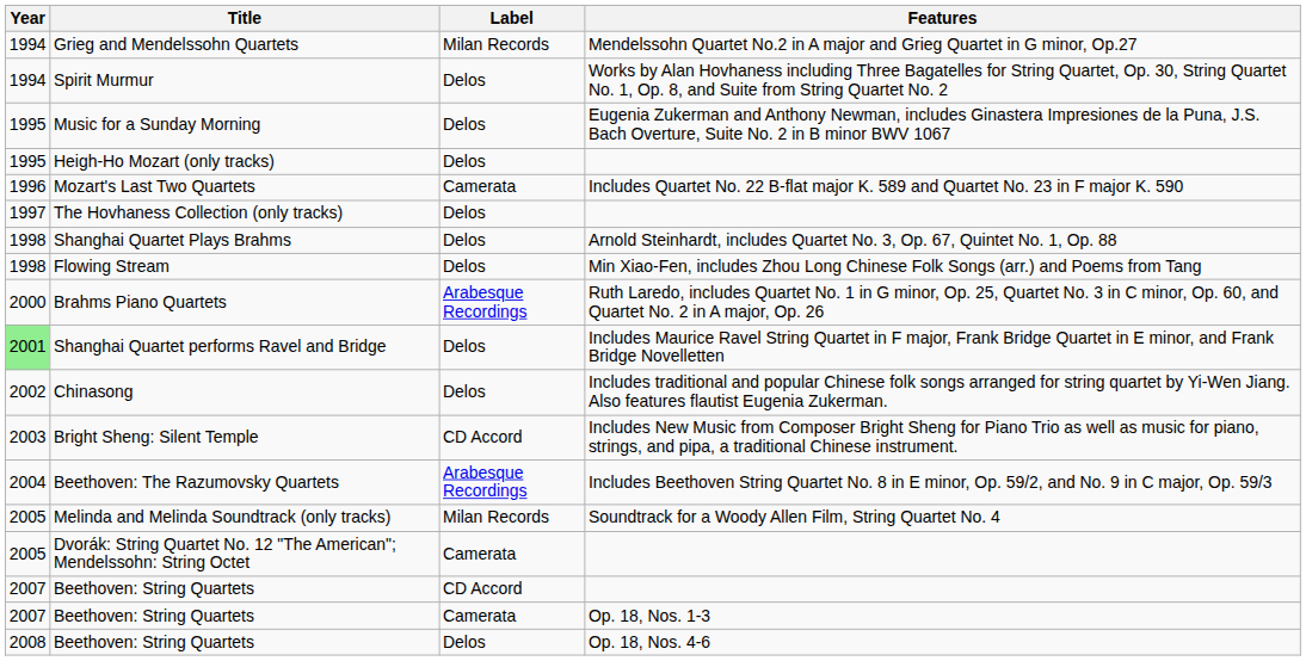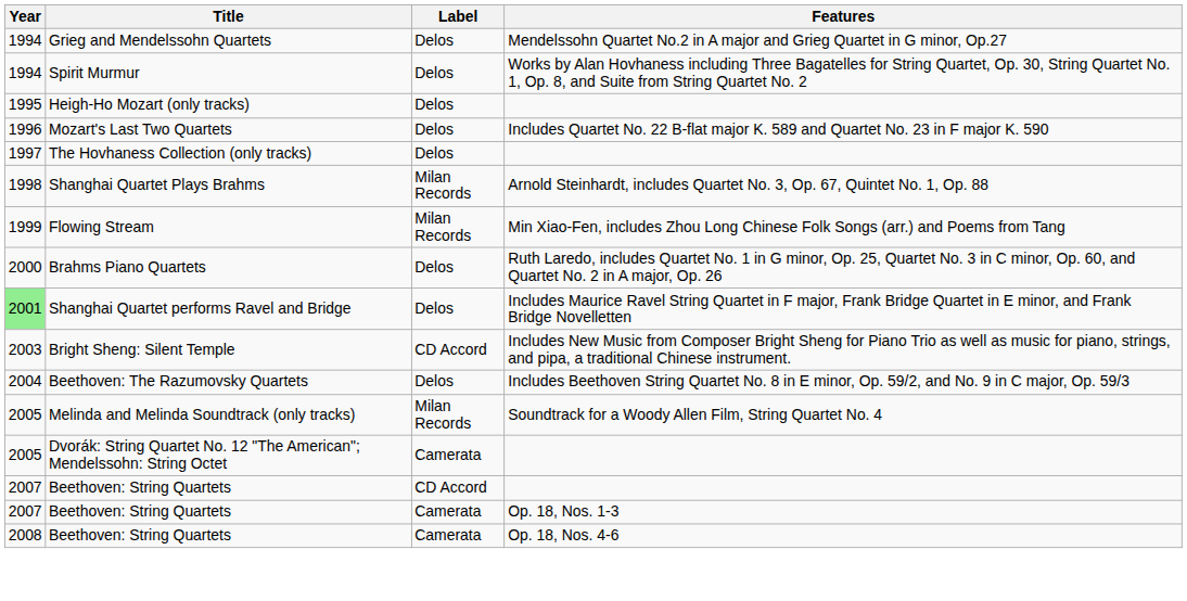 <table class="wikitable">
 <tr>
 <th>Year</th>
 <th>Title</th>
 <th>Label</th>
 <th>Features</th>
 </tr>
 <tr>
 <td>1994</td>
 <td>Grieg and Mendelssohn Quartets</td>
-<td>Milan Records</td>
+<td>Delos</td>
 <td>Mendelssohn Quartet No.2 in A major and Grieg Quartet in G minor, Op.27</td>
 </tr>
 <tr>
 <td>1994</td>
 <td>Spirit Murmur</td>
 <td>Delos</td>
 <td>Works by Alan Hovhaness including Three Bagatelles for String Quartet, Op. 30, String Quartet No. 1, Op. 8, and Suite from String Quartet No. 2</td>
 </tr>
 <tr>
 <td>1995</td>
-<td>Music for a Sunday Morning</td>
-<td>Delos</td>
-<td>Eugenia Zukerman and Anthony Newman, includes Ginastera Impresiones de la Puna, J.S. Bach Overture, Suite No. 2 in B minor BWV 1067</td>
-</tr>
-<tr>
-<td>1995</td>
 <td>Heigh-Ho Mozart (only tracks)</td>
 <td>Delos</td>
 <td></td>
 </tr>
 <tr>
 <td>1996</td>
 <td>Mozart's Last Two Quartets</td>
-<td>Camerata</td>
+<td>Delos</td>
 <td>Includes Quartet No. 22 B-flat major K. 589 and Quartet No. 23 in F major K. 590</td>
 </tr>
 <tr>
 <td>1997</td>
 <td>The Hovhaness Collection (only tracks)</td>
 <td>Delos</td>
 <td></td>
 </tr>
 <tr>
 <td>1998</td>
 <td>Shanghai Quartet Plays Brahms</td>
-<td>Delos</td>
+<td>Milan Records</td>
 <td>Arnold Steinhardt, includes Quartet No. 3, Op. 67, Quintet No. 1, Op. 88</td>
 </tr>
 <tr>
-<td>1998</td>
+<td>1999</td>
 <td>Flowing Stream</td>
-<td>Delos</td>
+<td>Milan Records</td>
 <td>Min Xiao-Fen, includes Zhou Long Chinese Folk Songs (arr.) and Poems from Tang</td>
 </tr>
 <tr>
 <td>2000</td>
 <td>Brahms Piano Quartets</td>
-<td><a href='#'>Arabesque Recordings</a></td>
+<td>Delos</td>
 <td>Ruth Laredo, includes Quartet No. 1 in G minor, Op. 25, Quartet No. 3 in C minor, Op. 60, and Quartet No. 2 in A major, Op. 26</td>
 </tr>
 <tr>
 <td style="background: lightgreen;">2001</td>
 <td>Shanghai Quartet performs Ravel and Bridge</td>
 <td>Delos</td>
 <td>Includes Maurice Ravel String Quartet in F major, Frank Bridge Quartet in E minor, and Frank Bridge Novelletten</td>
-</tr>
-<tr>
-<td>2002</td>
-<td>Chinasong</td>
-<td>Delos</td>
-<td>Includes traditional and popular Chinese folk songs arranged for string quartet by Yi-Wen Jiang. Also features flautist Eugenia Zukerman.</td>
 </tr>
 <tr>
 <td>2003</td>
 <td>Bright Sheng: Silent Temple</td>
 <td>CD Accord</td>
 <td>Includes New Music from Composer Bright Sheng for Piano Trio as well as music for piano, strings, and pipa, a traditional Chinese instrument.</td>
 </tr>
 <tr>
 <td>2004</td>
 <td>Beethoven: The Razumovsky Quartets</td>
-<td><a href='#'>Arabesque Recordings</a></td>
+<td>Delos</td>
 <td>Includes Beethoven String Quartet No. 8 in E minor, Op. 59/2, and No. 9 in C major, Op. 59/3</td>
 </tr>
 <tr>
 <td>2005</td>
 <td>Melinda and Melinda Soundtrack (only tracks)</td>
 <td>Milan Records</td>
 <td>Soundtrack for a Woody Allen Film, String Quartet No. 4</td>
 </tr>
 <tr>
 <td>2005</td>
 <td>Dvorák: String Quartet No. 12 "The American"; Mendelssohn: String Octet</td>
 <td>Camerata</td>
 <td></td>
 </tr>
 <tr>
 <td>2007</td>
 <td>Beethoven: String Quartets</td>
 <td>CD Accord</td>
 <td></td>
 </tr>
 <tr>
 <td>2007</td>
 <td>Beethoven: String Quartets</td>
 <td>Camerata</td>
 <td>Op. 18, Nos. 1-3</td>
 </tr>
 <tr>
 <td>2008</td>
 <td>Beethoven: String Quartets</td>
-<td>Delos</td>
+<td>Camerata</td>
 <td>Op. 18, Nos. 4-6</td>
 </tr>
 </table>
